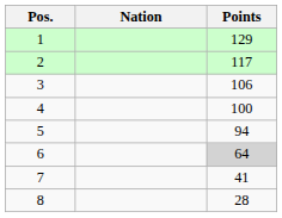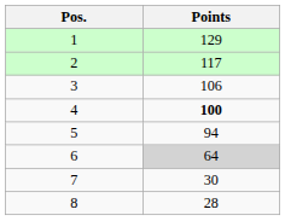 <table class="wikitable gauche" cellspacing="1" style="width:300px;">
 <tr style="background:#efefef; text-align:center;">
 <th style="width:70px;">Pos.</th>
-<th>Nation</th>
 <th style="width:70px;">Points</th>
 </tr>
 <tr style="vertical-align:top; text-align:center; background:#ccffcc;">
 <td>1</td>
-<td style="text-align:left;"></td>
 <td>129</td>
 </tr>
 <tr style="vertical-align:top; text-align:center; background:#ccffcc;">
 <td>2</td>
-<td style="text-align:left;"></td>
 <td>117</td>
 </tr>
 <tr style="vertical-align:top; text-align:center;">
 <td>3</td>
-<td style="text-align:left;"></td>
 <td>106</td>
 </tr>
 <tr style="vertical-align:top; text-align:center;">
 <td>4</td>
-<td style="text-align:left;"></td>
-<td>100</td>
+<td><strong>100</strong></td>
 </tr>
 <tr style="vertical-align:top; text-align:center;">
 <td>5</td>
-<td style="text-align:left;"></td>
 <td>94</td>
 </tr>
 <tr style="vertical-align:top; text-align:center;">
 <td>6</td>
-<td style="text-align:left;"></td>
 <td style="background: lightgrey;">64</td>
 </tr>
 <tr style="vertical-align:top; text-align:center;">
 <td>7</td>
-<td style="text-align:left;"></td>
-<td>41</td>
+<td>30</td>
 </tr>
 <tr style="vertical-align:top; text-align:center;">
 <td>8</td>
-<td style="text-align:left;"></td>
 <td>28</td>
 </tr>
 </table>
